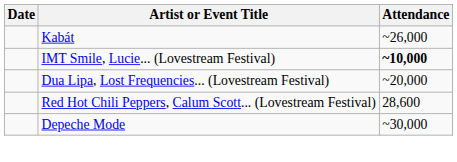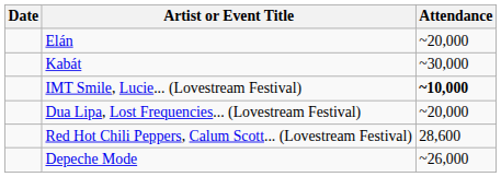 <table class="wikitable sortable">
 <tr>
 <th>Date</th>
 <th>Artist or Event Title</th>
 <th>Attendance</th>
 </tr>
 <tr>
 <td></td>
+<td><a href='#'>Elán</a></td>
+<td>~20,000</td>
+</tr>
+<tr>
+<td></td>
 <td><a href='#'>Kabát</a></td>
-<td>~26,000</td>
+<td>~30,000 </td>
 </tr>
 <tr>
 <td></td>
 <td><a href='#'>IMT Smile</a>, <a href='#'>Lucie</a>... (Lovestream Festival)</td>
 <td><strong>~10,000</strong></td>
 </tr>
 <tr>
 <td></td>
 <td><a href='#'>Dua Lipa</a>, <a href='#'>Lost Frequencies</a>... (Lovestream Festival)</td>
 <td>~20,000</td>
 </tr>
 <tr>
 <td></td>
 <td><a href='#'>Red Hot Chili Peppers</a>, <a href='#'>Calum Scott</a>... (Lovestream Festival)</td>
 <td>28,600</td>
 </tr>
 <tr>
 <td></td>
 <td><a href='#'>Depeche Mode</a></td>
-<td>~30,000 </td>
+<td>~26,000</td>
 </tr>
 </table>
